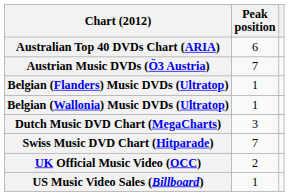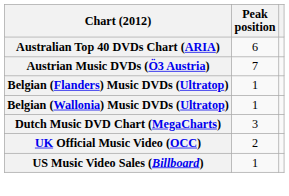 <table class="wikitable plainrowheaders">
 <tr>
 <th>Chart (2012)</th>
 <th>Peak<br>position</th>
 <th></th>
 </tr>
 <tr>
 <th scope="row">Australian Top 40 DVDs Chart (<a href='#'>ARIA</a>)</th>
 <td style="text-align:center;">6</td>
 <td align="center"></td>
 </tr>
 <tr>
 <th scope="row">Austrian Music DVDs (<a href='#'>Ö3 Austria</a>)</th>
 <td align="center">7</td>
 <td align="center"></td>
 </tr>
 <tr>
 <th scope="row">Belgian (<a href='#'>Flanders</a>) Music DVDs (<a href='#'>Ultratop</a>)</th>
 <td align="center">1</td>
 <td align="center"></td>
 </tr>
 <tr>
 <th scope="row">Belgian (<a href='#'>Wallonia</a>) Music DVDs (<a href='#'>Ultratop</a>)</th>
 <td align="center">1</td>
 <td align="center"></td>
 </tr>
 <tr>
 <th scope="row">Dutch Music DVD Chart (<a href='#'>MegaCharts</a>)</th>
 <td align="center">3</td>
 <td align="center"></td>
 </tr>
 <tr>
-<th scope="row">Swiss Music DVD Chart (<a href='#'>Hitparade</a>)</th>
-<td align="center">7</td>
-<td align="center"></td>
-</tr>
-<tr>
 <th scope="row"><a href='#'>UK</a> Official Music Video (<a href='#'>OCC</a>)</th>
 <td align="center">2</td>
 <td align="center"></td>
 </tr>
 <tr>
 <th scope="row">US Music Video Sales (<em><a href='#'>Billboard</a></em>)</th>
 <td align="center">1</td>
 <td align="center"></td>
 </tr>
 </table>
